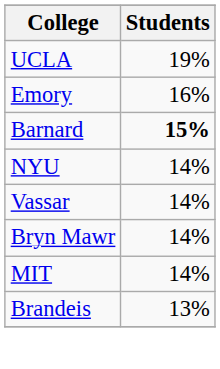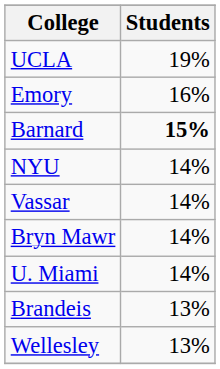 <table class="wikitable sortable mw-collapsible mw-collapsed" style="float:right;">
 <tr>
 </tr>
 <tr>
 <th>College</th>
 <th>Students</th>
 </tr>
 <tr>
 <td align="left"><a href='#'>UCLA</a></td>
 <td align="right">19%</td>
 </tr>
 <tr>
 <td align="left"><a href='#'>Emory</a></td>
 <td align="right">16%</td>
 </tr>
 <tr>
 <td align="left"><a href='#'>Barnard</a></td>
 <td align="right"><strong>15%</strong></td>
 </tr>
 <tr>
 <td align="left"><a href='#'>NYU</a></td>
 <td align="right">14%</td>
 </tr>
 <tr>
 <td align="left"><a href='#'>Vassar</a></td>
 <td align="right">14%</td>
 </tr>
 <tr>
 <td align="left"><a href='#'>Bryn Mawr</a></td>
 <td align="right">14%</td>
 </tr>
 <tr>
-<td align="left"><a href='#'>MIT</a></td>
+<td align="left"><a href='#'>U. Miami</a></td>
 <td align="right">14%</td>
 </tr>
 <tr>
 <td align="left"><a href='#'>Brandeis</a></td>
 <td align="right">13%</td>
 </tr>
 <tr>
+<td align="left"><a href='#'>Wellesley</a></td>
+<td align="right">13%</td>
+</tr>
+<tr>
 </tr>
 </table>
